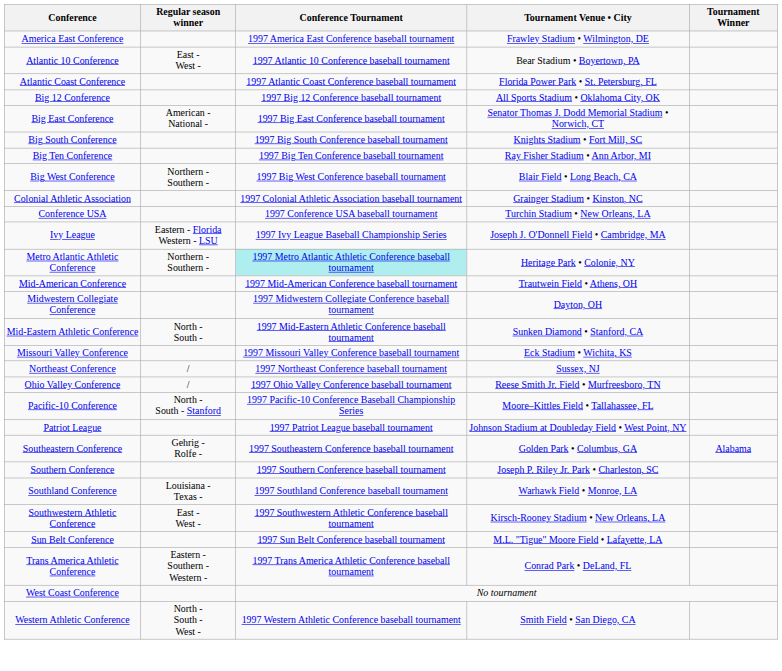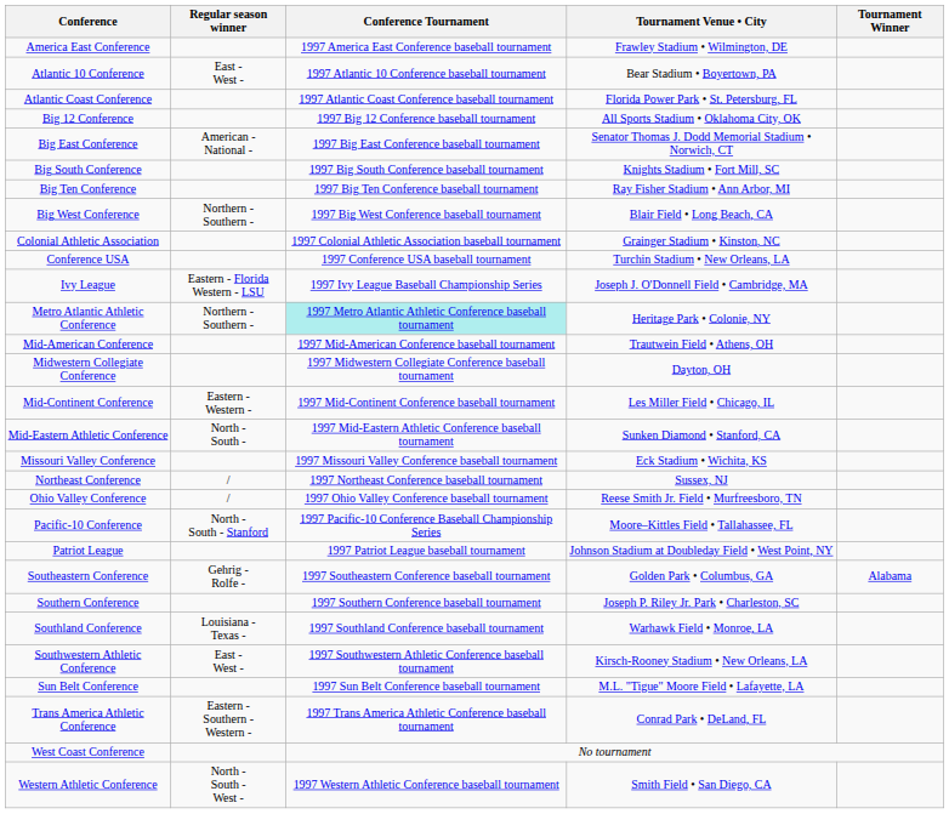 <table class="wikitable" style="text-align:center;">
 <tr>
 <th>Conference</th>
 <th>Regular season winner</th>
 <th>Conference Tournament</th>
 <th>Tournament Venue • City</th>
 <th>Tournament Winner</th>
 </tr>
 <tr>
 <td><a href='#'>America East Conference</a></td>
 <td></td>
 <td><a href='#'>1997 America East Conference baseball tournament</a></td>
 <td><a href='#'>Frawley Stadium</a> • <a href='#'>Wilmington, DE</a></td>
 <td></td>
 </tr>
 <tr>
 <td><a href='#'>Atlantic 10 Conference</a></td>
 <td>East - <br>West - </td>
 <td><a href='#'>1997 Atlantic 10 Conference baseball tournament</a></td>
 <td>Bear Stadium • <a href='#'>Boyertown, PA</a></td>
 <td></td>
 </tr>
 <tr>
 <td><a href='#'>Atlantic Coast Conference</a></td>
 <td></td>
 <td><a href='#'>1997 Atlantic Coast Conference baseball tournament</a></td>
 <td><a href='#'>Florida Power Park</a> • <a href='#'>St. Petersburg, FL</a></td>
 <td></td>
 </tr>
 <tr>
 <td><a href='#'>Big 12 Conference</a></td>
 <td></td>
 <td><a href='#'>1997 Big 12 Conference baseball tournament</a></td>
 <td><a href='#'>All Sports Stadium</a> • <a href='#'>Oklahoma City, OK</a></td>
 <td></td>
 </tr>
 <tr>
 <td><a href='#'>Big East Conference</a></td>
 <td>American - <br>National - </td>
 <td><a href='#'>1997 Big East Conference baseball tournament</a></td>
 <td><a href='#'>Senator Thomas J. Dodd Memorial Stadium</a> • <a href='#'>Norwich, CT</a></td>
 <td></td>
 </tr>
 <tr>
 <td><a href='#'>Big South Conference</a></td>
 <td></td>
 <td><a href='#'>1997 Big South Conference baseball tournament</a></td>
 <td><a href='#'>Knights Stadium</a> • <a href='#'>Fort Mill, SC</a></td>
 <td></td>
 </tr>
 <tr>
 <td><a href='#'>Big Ten Conference</a></td>
 <td></td>
 <td><a href='#'>1997 Big Ten Conference baseball tournament</a></td>
 <td><a href='#'>Ray Fisher Stadium</a> • <a href='#'>Ann Arbor, MI</a></td>
 <td></td>
 </tr>
 <tr>
 <td><a href='#'>Big West Conference</a></td>
 <td>Northern - <br>Southern - </td>
 <td><a href='#'>1997 Big West Conference baseball tournament</a></td>
 <td><a href='#'>Blair Field</a> • <a href='#'>Long Beach, CA</a></td>
 <td></td>
 </tr>
 <tr>
 <td><a href='#'>Colonial Athletic Association</a></td>
 <td></td>
 <td><a href='#'>1997 Colonial Athletic Association baseball tournament</a></td>
 <td><a href='#'>Grainger Stadium</a> • <a href='#'>Kinston, NC</a></td>
 <td></td>
 </tr>
 <tr>
 <td><a href='#'>Conference USA</a></td>
 <td></td>
 <td><a href='#'>1997 Conference USA baseball tournament</a></td>
 <td><a href='#'>Turchin Stadium</a> • <a href='#'>New Orleans, LA</a></td>
 <td></td>
 </tr>
 <tr>
 <td><a href='#'>Ivy League</a></td>
 <td>Eastern - <a href='#'>Florida</a><br>Western - <a href='#'>LSU</a></td>
 <td><a href='#'>1997 Ivy League Baseball Championship Series</a></td>
 <td><a href='#'>Joseph J. O'Donnell Field</a> • <a href='#'>Cambridge, MA</a></td>
 <td></td>
 </tr>
 <tr>
 <td><a href='#'>Metro Atlantic Athletic Conference</a></td>
 <td>Northern - <br>Southern - </td>
 <td style="background: paleturquoise;"><a href='#'>1997 Metro Atlantic Athletic Conference baseball tournament</a></td>
 <td><a href='#'>Heritage Park</a> • <a href='#'>Colonie, NY</a></td>
 <td></td>
 </tr>
 <tr>
 <td><a href='#'>Mid-American Conference</a></td>
 <td></td>
 <td><a href='#'>1997 Mid-American Conference baseball tournament</a></td>
 <td><a href='#'>Trautwein Field</a> • <a href='#'>Athens, OH</a></td>
 <td></td>
 </tr>
 <tr>
 <td><a href='#'>Midwestern Collegiate Conference</a></td>
 <td></td>
 <td><a href='#'>1997 Midwestern Collegiate Conference baseball tournament</a></td>
 <td><a href='#'>Dayton, OH</a></td>
 <td></td>
 </tr>
 <tr>
+<td><a href='#'>Mid-Continent Conference</a></td>
+<td>Eastern - <br>Western - </td>
+<td><a href='#'>1997 Mid-Continent Conference baseball tournament</a></td>
+<td><a href='#'>Les Miller Field</a> • <a href='#'>Chicago, IL</a></td>
+<td></td>
+</tr>
+<tr>
 <td><a href='#'>Mid-Eastern Athletic Conference</a></td>
 <td>North - <br>South - </td>
 <td><a href='#'>1997 Mid-Eastern Athletic Conference baseball tournament</a></td>
 <td><a href='#'>Sunken Diamond</a> • <a href='#'>Stanford, CA</a></td>
 <td></td>
 </tr>
 <tr>
 <td><a href='#'>Missouri Valley Conference</a></td>
 <td></td>
 <td><a href='#'>1997 Missouri Valley Conference baseball tournament</a></td>
 <td><a href='#'>Eck Stadium</a> • <a href='#'>Wichita, KS</a></td>
 <td></td>
 </tr>
 <tr>
 <td><a href='#'>Northeast Conference</a></td>
 <td>/</td>
 <td><a href='#'>1997 Northeast Conference baseball tournament</a></td>
 <td><a href='#'>Sussex, NJ</a></td>
 <td></td>
 </tr>
 <tr>
 <td><a href='#'>Ohio Valley Conference</a></td>
 <td>/</td>
 <td><a href='#'>1997 Ohio Valley Conference baseball tournament</a></td>
 <td><a href='#'>Reese Smith Jr. Field</a> • <a href='#'>Murfreesboro, TN</a></td>
 <td></td>
 </tr>
 <tr>
 <td><a href='#'>Pacific-10 Conference</a></td>
 <td>North - <br>South - <a href='#'>Stanford</a></td>
 <td><a href='#'>1997 Pacific-10 Conference Baseball Championship Series</a></td>
 <td><a href='#'>Moore–Kittles Field</a> • <a href='#'>Tallahassee, FL</a></td>
 <td></td>
 </tr>
 <tr>
 <td><a href='#'>Patriot League</a></td>
 <td></td>
 <td><a href='#'>1997 Patriot League baseball tournament</a></td>
 <td><a href='#'>Johnson Stadium at Doubleday Field</a> • <a href='#'>West Point, NY</a></td>
 <td></td>
 </tr>
 <tr>
 <td><a href='#'>Southeastern Conference</a></td>
 <td>Gehrig - <br>Rolfe - </td>
 <td><a href='#'>1997 Southeastern Conference baseball tournament</a></td>
 <td><a href='#'>Golden Park</a> • <a href='#'>Columbus, GA</a></td>
 <td><a href='#'>Alabama</a></td>
 </tr>
 <tr>
 <td><a href='#'>Southern Conference</a></td>
 <td><br></td>
 <td><a href='#'>1997 Southern Conference baseball tournament</a></td>
 <td><a href='#'>Joseph P. Riley Jr. Park</a> • <a href='#'>Charleston, SC</a></td>
 <td></td>
 </tr>
 <tr>
 <td><a href='#'>Southland Conference</a></td>
 <td>Louisiana - <br>Texas - </td>
 <td><a href='#'>1997 Southland Conference baseball tournament</a></td>
 <td><a href='#'>Warhawk Field</a> • <a href='#'>Monroe, LA</a></td>
 <td></td>
 </tr>
 <tr>
 <td><a href='#'>Southwestern Athletic Conference</a></td>
 <td>East - <br>West - </td>
 <td><a href='#'>1997 Southwestern Athletic Conference baseball tournament</a></td>
 <td><a href='#'>Kirsch-Rooney Stadium</a> • <a href='#'>New Orleans, LA</a></td>
 <td></td>
 </tr>
 <tr>
 <td><a href='#'>Sun Belt Conference</a></td>
 <td></td>
 <td><a href='#'>1997 Sun Belt Conference baseball tournament</a></td>
 <td><a href='#'>M.L. "Tigue" Moore Field</a> • <a href='#'>Lafayette, LA</a></td>
 <td></td>
 </tr>
 <tr>
 <td><a href='#'>Trans America Athletic Conference</a></td>
 <td>Eastern - <br>Southern - <br>Western - </td>
 <td><a href='#'>1997 Trans America Athletic Conference baseball tournament</a></td>
 <td><a href='#'>Conrad Park</a> • <a href='#'>DeLand, FL</a></td>
 <td></td>
 </tr>
 <tr>
 <td><a href='#'>West Coast Conference</a></td>
 <td></td>
 <td colspan=3><em>No tournament</em></td>
 </tr>
 <tr>
 <td><a href='#'>Western Athletic Conference</a></td>
 <td>North - <br>South - <br>West - </td>
 <td><a href='#'>1997 Western Athletic Conference baseball tournament</a></td>
 <td><a href='#'>Smith Field</a>  • <a href='#'>San Diego, CA</a></td>
 <td></td>
 </tr>
 </table>
